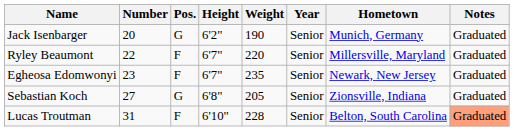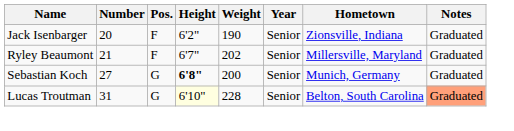 <table class="wikitable sortable" border="1">
 <tr>
 <th>Name</th>
 <th>Number</th>
 <th>Pos.</th>
 <th>Height</th>
 <th>Weight</th>
 <th>Year</th>
 <th>Hometown</th>
 <th class="unsortable">Notes</th>
 </tr>
 <tr>
 <td>Jack Isenbarger</td>
 <td>20</td>
-<td>G</td>
+<td>F</td>
 <td>6'2"</td>
 <td>190</td>
 <td>Senior</td>
-<td><a href='#'>Munich, Germany</a></td>
+<td><a href='#'>Zionsville, Indiana</a></td>
 <td>Graduated</td>
 </tr>
 <tr>
 <td>Ryley Beaumont</td>
-<td>22</td>
+<td>21</td>
 <td>F</td>
 <td>6'7"</td>
-<td>220</td>
+<td>202</td>
 <td>Senior</td>
 <td><a href='#'>Millersville, Maryland</a></td>
-<td>Graduated</td>
-</tr>
-<tr>
-<td>Egheosa Edomwonyi</td>
-<td>23</td>
-<td>F</td>
-<td>6'7"</td>
-<td>235</td>
-<td>Senior</td>
-<td><a href='#'>Newark, New Jersey</a></td>
 <td>Graduated</td>
 </tr>
 <tr>
 <td>Sebastian Koch</td>
 <td>27</td>
 <td>G</td>
-<td>6'8"</td>
-<td>205</td>
+<td><strong>6'8"</strong></td>
+<td>200</td>
 <td>Senior</td>
-<td><a href='#'>Zionsville, Indiana</a></td>
+<td><a href='#'>Munich, Germany</a></td>
 <td>Graduated</td>
 </tr>
 <tr>
 <td>Lucas Troutman</td>
 <td>31</td>
-<td>F</td>
-<td>6'10"</td>
+<td>G</td>
+<td style="background: lightyellow;">6'10"</td>
 <td>228</td>
 <td>Senior</td>
 <td><a href='#'>Belton, South Carolina</a></td>
 <td style="background: lightsalmon;">Graduated</td>
 </tr>
 </table>
